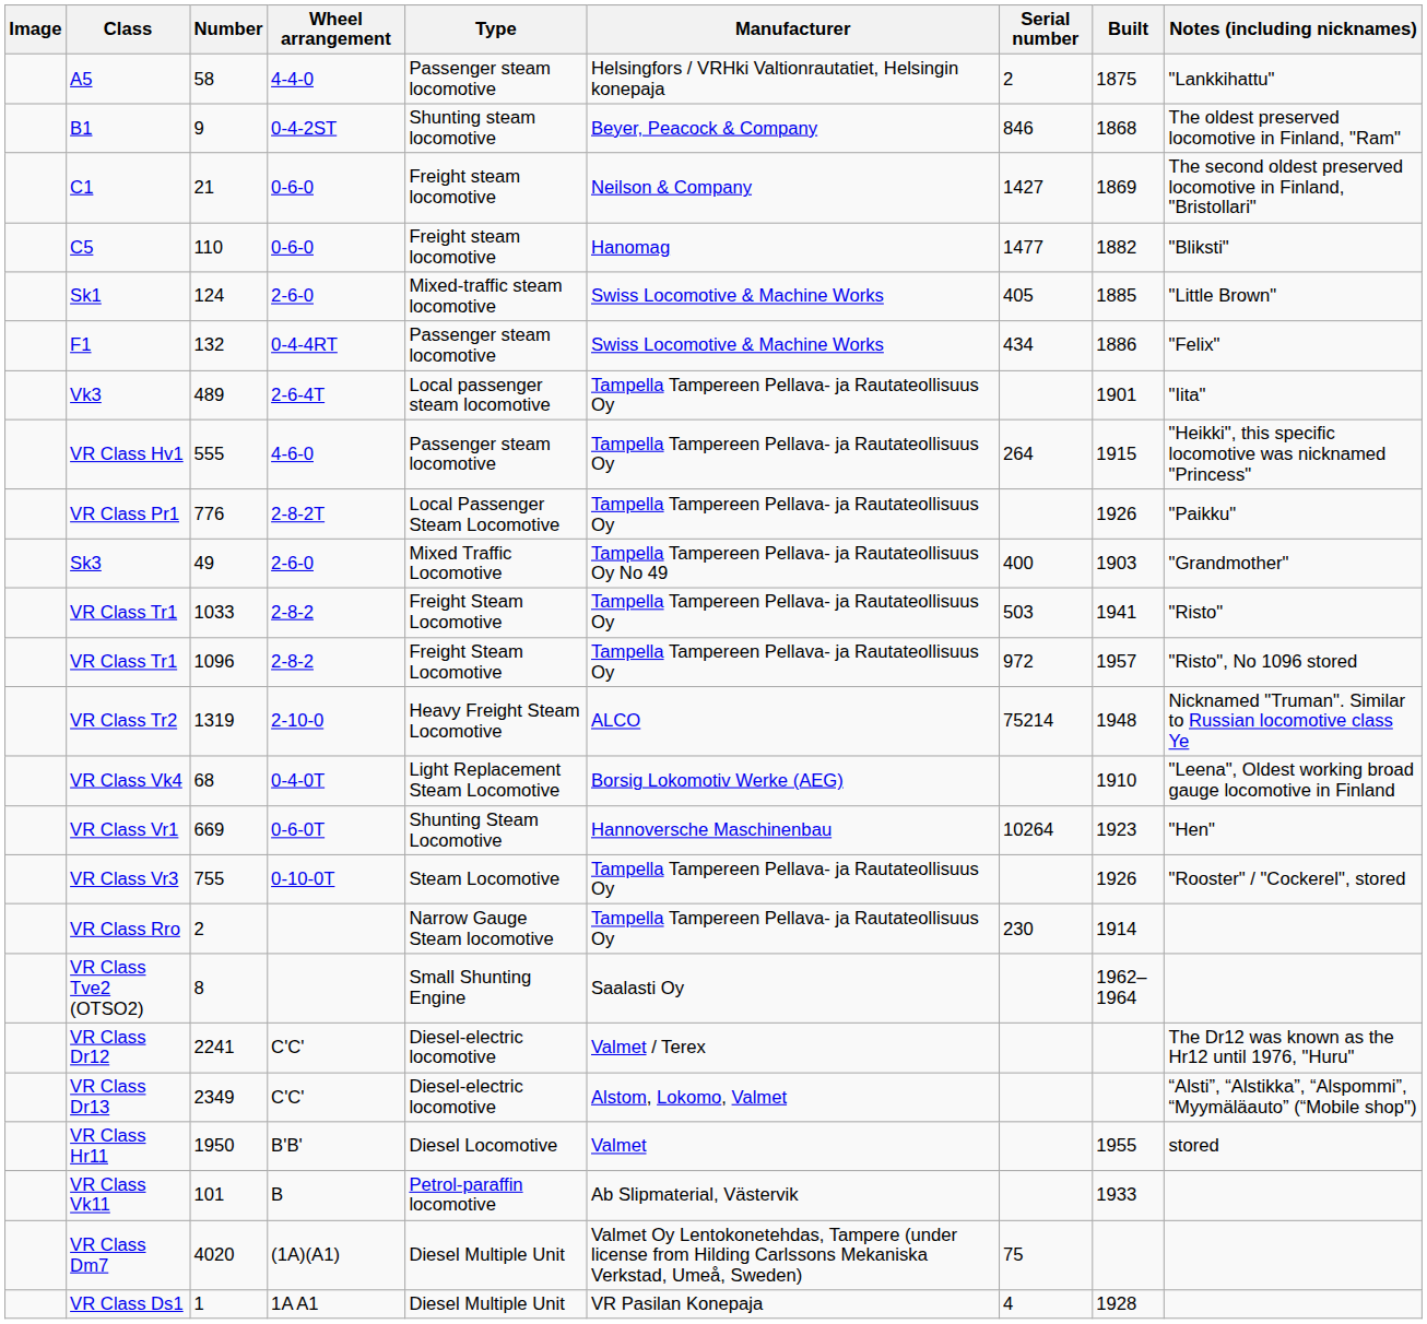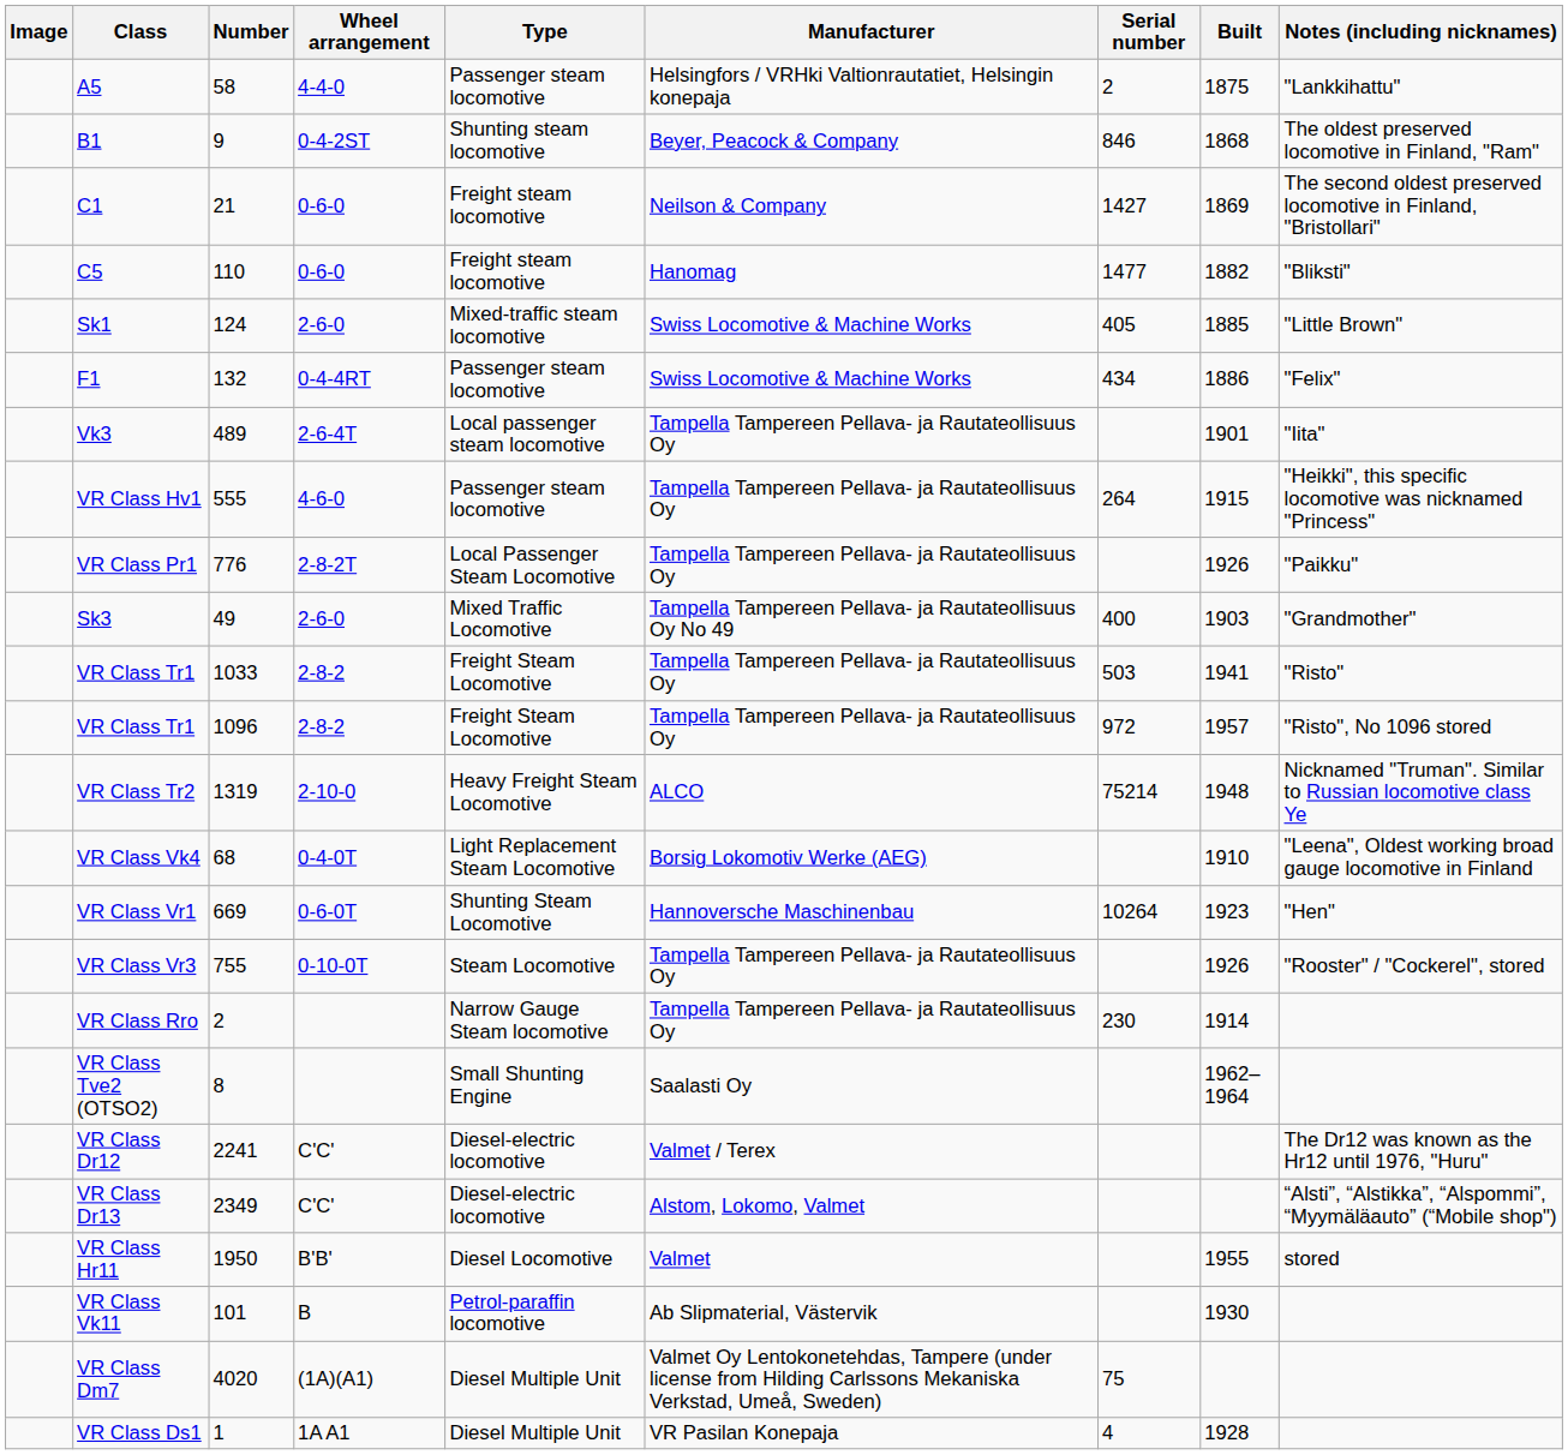 <table class="wikitable">
 <tr>
 <th>Image</th>
 <th>Class</th>
 <th>Number</th>
 <th>Wheel arrangement</th>
 <th>Type</th>
 <th>Manufacturer</th>
 <th>Serial number</th>
 <th>Built</th>
 <th>Notes (including nicknames)</th>
 </tr>
 <tr>
 <td></td>
 <td><a href='#'>A5</a></td>
 <td>58</td>
 <td><a href='#'>4-4-0</a></td>
 <td>Passenger steam locomotive</td>
 <td>Helsingfors / VRHki Valtionrautatiet, Helsingin konepaja</td>
 <td>2</td>
 <td>1875</td>
 <td>"Lankkihattu"</td>
 </tr>
 <tr>
 <td></td>
 <td><a href='#'>B1</a></td>
 <td>9</td>
 <td><a href='#'>0-4-2ST</a></td>
 <td>Shunting steam locomotive</td>
 <td><a href='#'>Beyer, Peacock & Company</a></td>
 <td>846</td>
 <td>1868</td>
 <td>The oldest preserved locomotive in Finland, "Ram"</td>
 </tr>
 <tr>
 <td></td>
 <td><a href='#'>C1</a></td>
 <td>21</td>
 <td><a href='#'>0-6-0</a></td>
 <td>Freight steam locomotive</td>
 <td><a href='#'>Neilson & Company</a></td>
 <td>1427</td>
 <td>1869</td>
 <td>The second oldest preserved locomotive in Finland, "Bristollari"</td>
 </tr>
 <tr>
 <td></td>
 <td><a href='#'>C5</a></td>
 <td>110</td>
 <td><a href='#'>0-6-0</a></td>
 <td>Freight steam locomotive</td>
 <td><a href='#'>Hanomag</a></td>
 <td>1477</td>
 <td>1882</td>
 <td>"Bliksti"</td>
 </tr>
 <tr>
 <td></td>
 <td><a href='#'>Sk1</a></td>
 <td>124</td>
 <td><a href='#'>2-6-0</a></td>
 <td>Mixed-traffic steam locomotive</td>
 <td><a href='#'>Swiss Locomotive & Machine Works</a></td>
 <td>405</td>
 <td>1885</td>
 <td>"Little Brown"</td>
 </tr>
 <tr>
 <td></td>
 <td><a href='#'>F1</a></td>
 <td>132</td>
 <td><a href='#'>0-4-4RT</a></td>
 <td>Passenger steam locomotive</td>
 <td><a href='#'>Swiss Locomotive & Machine Works</a></td>
 <td>434</td>
 <td>1886</td>
 <td>"Felix"</td>
 </tr>
 <tr>
 <td></td>
 <td><a href='#'>Vk3</a></td>
 <td>489</td>
 <td><a href='#'>2-6-4T</a></td>
 <td>Local passenger steam locomotive</td>
 <td><a href='#'>Tampella</a> Tampereen Pellava- ja Rautateollisuus Oy</td>
 <td></td>
 <td>1901</td>
 <td>"Iita"</td>
 </tr>
 <tr>
 <td></td>
 <td><a href='#'>VR Class Hv1</a></td>
 <td>555</td>
 <td><a href='#'>4-6-0</a></td>
 <td>Passenger steam locomotive</td>
 <td><a href='#'>Tampella</a> Tampereen Pellava- ja Rautateollisuus Oy</td>
 <td>264</td>
 <td>1915</td>
 <td>"Heikki", this specific locomotive was nicknamed "Princess"</td>
 </tr>
 <tr>
 <td></td>
 <td><a href='#'>VR Class Pr1</a></td>
 <td>776</td>
 <td><a href='#'>2-8-2T</a></td>
 <td>Local Passenger Steam Locomotive</td>
 <td><a href='#'>Tampella</a> Tampereen Pellava- ja Rautateollisuus Oy</td>
 <td></td>
 <td>1926</td>
 <td>"Paikku"</td>
 </tr>
 <tr>
 <td></td>
 <td><a href='#'>Sk3</a></td>
 <td>49</td>
 <td><a href='#'>2-6-0</a></td>
 <td>Mixed Traffic Locomotive</td>
 <td><a href='#'>Tampella</a> Tampereen Pellava- ja Rautateollisuus Oy No 49</td>
 <td>400</td>
 <td>1903</td>
 <td>"Grandmother"</td>
 </tr>
 <tr>
 <td></td>
 <td><a href='#'>VR Class Tr1</a></td>
 <td>1033</td>
 <td><a href='#'>2-8-2</a></td>
 <td>Freight Steam Locomotive</td>
 <td><a href='#'>Tampella</a> Tampereen Pellava- ja Rautateollisuus Oy</td>
 <td>503</td>
 <td>1941</td>
 <td>"Risto"</td>
 </tr>
 <tr>
 <td></td>
 <td><a href='#'>VR Class Tr1</a></td>
 <td>1096</td>
 <td><a href='#'>2-8-2</a></td>
 <td>Freight Steam Locomotive</td>
 <td><a href='#'>Tampella</a> Tampereen Pellava- ja Rautateollisuus Oy</td>
 <td>972</td>
 <td>1957</td>
 <td>"Risto", No 1096 stored</td>
 </tr>
 <tr>
 <td></td>
 <td><a href='#'>VR Class Tr2</a></td>
 <td>1319</td>
 <td><a href='#'>2-10-0</a></td>
 <td>Heavy Freight Steam Locomotive</td>
 <td><a href='#'>ALCO</a></td>
 <td>75214</td>
 <td>1948</td>
 <td>Nicknamed "Truman".  Similar to <a href='#'>Russian locomotive class Ye</a></td>
 </tr>
 <tr>
 <td></td>
 <td><a href='#'>VR Class Vk4</a></td>
 <td>68</td>
 <td><a href='#'>0-4-0T</a></td>
 <td>Light Replacement Steam Locomotive</td>
 <td><a href='#'>Borsig Lokomotiv Werke (AEG)</a></td>
 <td></td>
 <td>1910</td>
 <td>"Leena",  Oldest working broad gauge locomotive in Finland</td>
 </tr>
 <tr>
 <td></td>
 <td><a href='#'>VR Class Vr1</a></td>
 <td>669</td>
 <td><a href='#'>0-6-0T</a></td>
 <td>Shunting Steam Locomotive</td>
 <td><a href='#'>Hannoversche Maschinenbau</a></td>
 <td>10264</td>
 <td>1923</td>
 <td>"Hen"</td>
 </tr>
 <tr>
 <td></td>
 <td><a href='#'>VR Class Vr3</a></td>
 <td>755</td>
 <td><a href='#'>0-10-0T</a></td>
 <td>Steam Locomotive</td>
 <td><a href='#'>Tampella</a> Tampereen Pellava- ja Rautateollisuus Oy</td>
 <td></td>
 <td>1926</td>
 <td>"Rooster" / "Cockerel", stored</td>
 </tr>
 <tr>
 <td></td>
 <td><a href='#'>VR Class Rro</a></td>
 <td>2</td>
 <td></td>
 <td>Narrow Gauge Steam locomotive</td>
 <td><a href='#'>Tampella</a> Tampereen Pellava- ja Rautateollisuus Oy</td>
 <td>230</td>
 <td>1914</td>
 <td></td>
 </tr>
 <tr>
 <td></td>
 <td><a href='#'>VR Class Tve2</a> (OTSO2)</td>
 <td>8</td>
 <td></td>
 <td>Small Shunting Engine</td>
 <td>Saalasti Oy</td>
 <td></td>
 <td>1962–1964</td>
 <td></td>
 </tr>
 <tr>
 <td></td>
 <td><a href='#'>VR Class Dr12</a></td>
 <td>2241</td>
 <td>C'C'</td>
 <td>Diesel-electric locomotive</td>
 <td><a href='#'>Valmet</a> / Terex</td>
 <td></td>
 <td></td>
 <td>The Dr12 was known as the Hr12 until 1976, "Huru"</td>
 </tr>
 <tr>
 <td></td>
 <td><a href='#'>VR Class Dr13</a></td>
 <td>2349</td>
 <td>C'C'</td>
 <td>Diesel-electric locomotive</td>
 <td><a href='#'>Alstom</a>, <a href='#'>Lokomo</a>, <a href='#'>Valmet</a></td>
 <td></td>
 <td></td>
 <td>“Alsti”, “Alstikka”, “Alspommi”, “Myymäläauto” (“Mobile shop")</td>
 </tr>
 <tr>
 <td></td>
 <td><a href='#'>VR Class Hr11</a></td>
 <td>1950</td>
 <td>B'B'</td>
 <td>Diesel Locomotive</td>
 <td><a href='#'>Valmet</a></td>
 <td></td>
 <td>1955</td>
 <td>stored</td>
 </tr>
 <tr>
 <td></td>
 <td><a href='#'>VR Class Vk11</a></td>
 <td>101</td>
 <td>B</td>
 <td><a href='#'>Petrol-paraffin</a> locomotive</td>
 <td>Ab Slipmaterial, Västervik</td>
 <td></td>
-<td>1933</td>
+<td>1930</td>
 <td></td>
 </tr>
 <tr>
 <td></td>
 <td><a href='#'>VR Class Dm7</a></td>
 <td>4020</td>
 <td>(1A)(A1)</td>
 <td>Diesel Multiple Unit</td>
 <td>Valmet Oy Lentokonetehdas, Tampere (under license from Hilding Carlssons Mekaniska Verkstad, Umeå, Sweden)</td>
 <td>75</td>
 <td></td>
 <td></td>
 </tr>
 <tr>
 <td></td>
 <td><a href='#'>VR Class Ds1</a></td>
 <td>1</td>
 <td>1A A1</td>
 <td>Diesel Multiple Unit</td>
 <td>VR Pasilan Konepaja</td>
 <td>4</td>
 <td>1928</td>
 <td></td>
 </tr>
 </table>
